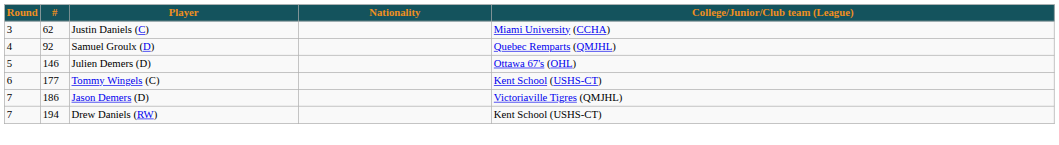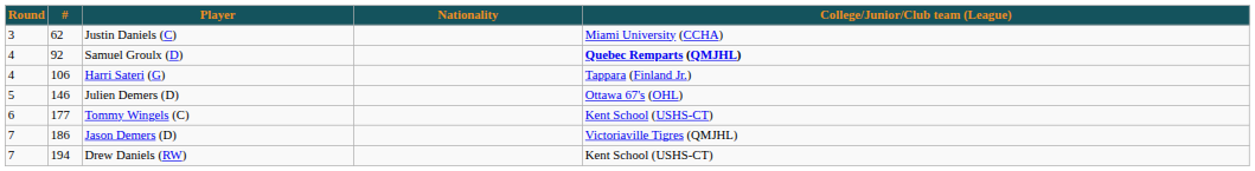 <table class="wikitable">
 <tr>
 <th style="background:#14535D;color:#EF8F1F;"  width="2.75%">Round</th>
 <th style="background:#14535D;color:#EF8F1F;"  width="2.75%">#</th>
 <th style="background:#14535D;color:#EF8F1F;"  width="22.0%">Player</th>
 <th style="background:#14535D;color:#EF8F1F;"  width="18.5%">Nationality</th>
 <th style="background:#14535D;color:#EF8F1F;"  width="100.0%">College/Junior/Club team (League)</th>
 </tr>
 <tr>
 <td>3</td>
 <td>62</td>
 <td>Justin Daniels (<a href='#'>C</a>)</td>
 <td></td>
 <td><a href='#'>Miami University</a> (<a href='#'>CCHA</a>)</td>
 </tr>
 <tr>
 <td>4</td>
 <td>92</td>
 <td>Samuel Groulx (<a href='#'>D</a>)</td>
 <td></td>
-<td><a href='#'>Quebec Remparts</a> (<a href='#'>QMJHL</a>)</td>
+<td><strong><a href='#'>Quebec Remparts</a> (<a href='#'>QMJHL</a>)</strong></td>
+</tr>
+<tr>
+<td>4</td>
+<td>106</td>
+<td><a href='#'>Harri Sateri</a> (<a href='#'>G</a>)</td>
+<td></td>
+<td><a href='#'>Tappara</a> (<a href='#'>Finland Jr.</a>)</td>
 </tr>
 <tr>
 <td>5</td>
 <td>146</td>
 <td>Julien Demers (D)</td>
 <td></td>
 <td><a href='#'>Ottawa 67's</a> (<a href='#'>OHL</a>)</td>
 </tr>
 <tr>
 <td>6</td>
 <td>177</td>
 <td><a href='#'>Tommy Wingels</a> (C)</td>
 <td></td>
 <td><a href='#'>Kent School</a> (<a href='#'>USHS-CT</a>)</td>
 </tr>
 <tr>
 <td>7</td>
 <td>186</td>
 <td><a href='#'>Jason Demers</a> (D)</td>
 <td></td>
 <td><a href='#'>Victoriaville Tigres</a> (QMJHL)</td>
 </tr>
 <tr>
 <td>7</td>
 <td>194</td>
 <td>Drew Daniels (<a href='#'>RW</a>)</td>
 <td></td>
 <td>Kent School (USHS-CT)</td>
 </tr>
 </table>
